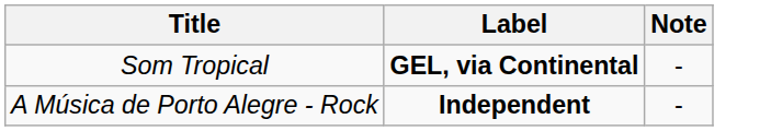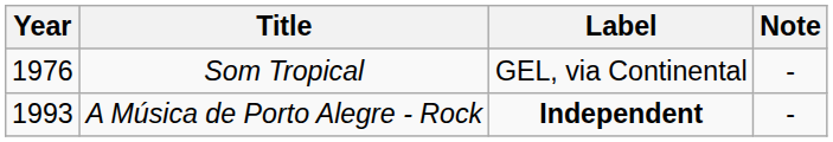 <table class="wikitable">
 <tr>
+<th>Year</th>
 <th>Title</th>
 <th>Label</th>
 <th>Note</th>
 </tr>
 <tr>
+<td align="center">1976</td>
 <td align="center"><em>Som Tropical</em></td>
-<td align="center"><strong>GEL, via Continental</strong></td>
+<td align="center">GEL, via Continental</td>
 <td align="center">-</td>
 </tr>
 <tr>
+<td align="center">1993</td>
 <td align="center"><em>A Música de Porto Alegre - Rock</em></td>
 <td align="center"><strong>Independent</strong></td>
 <td align="center">-</td>
 </tr>
 </table>
